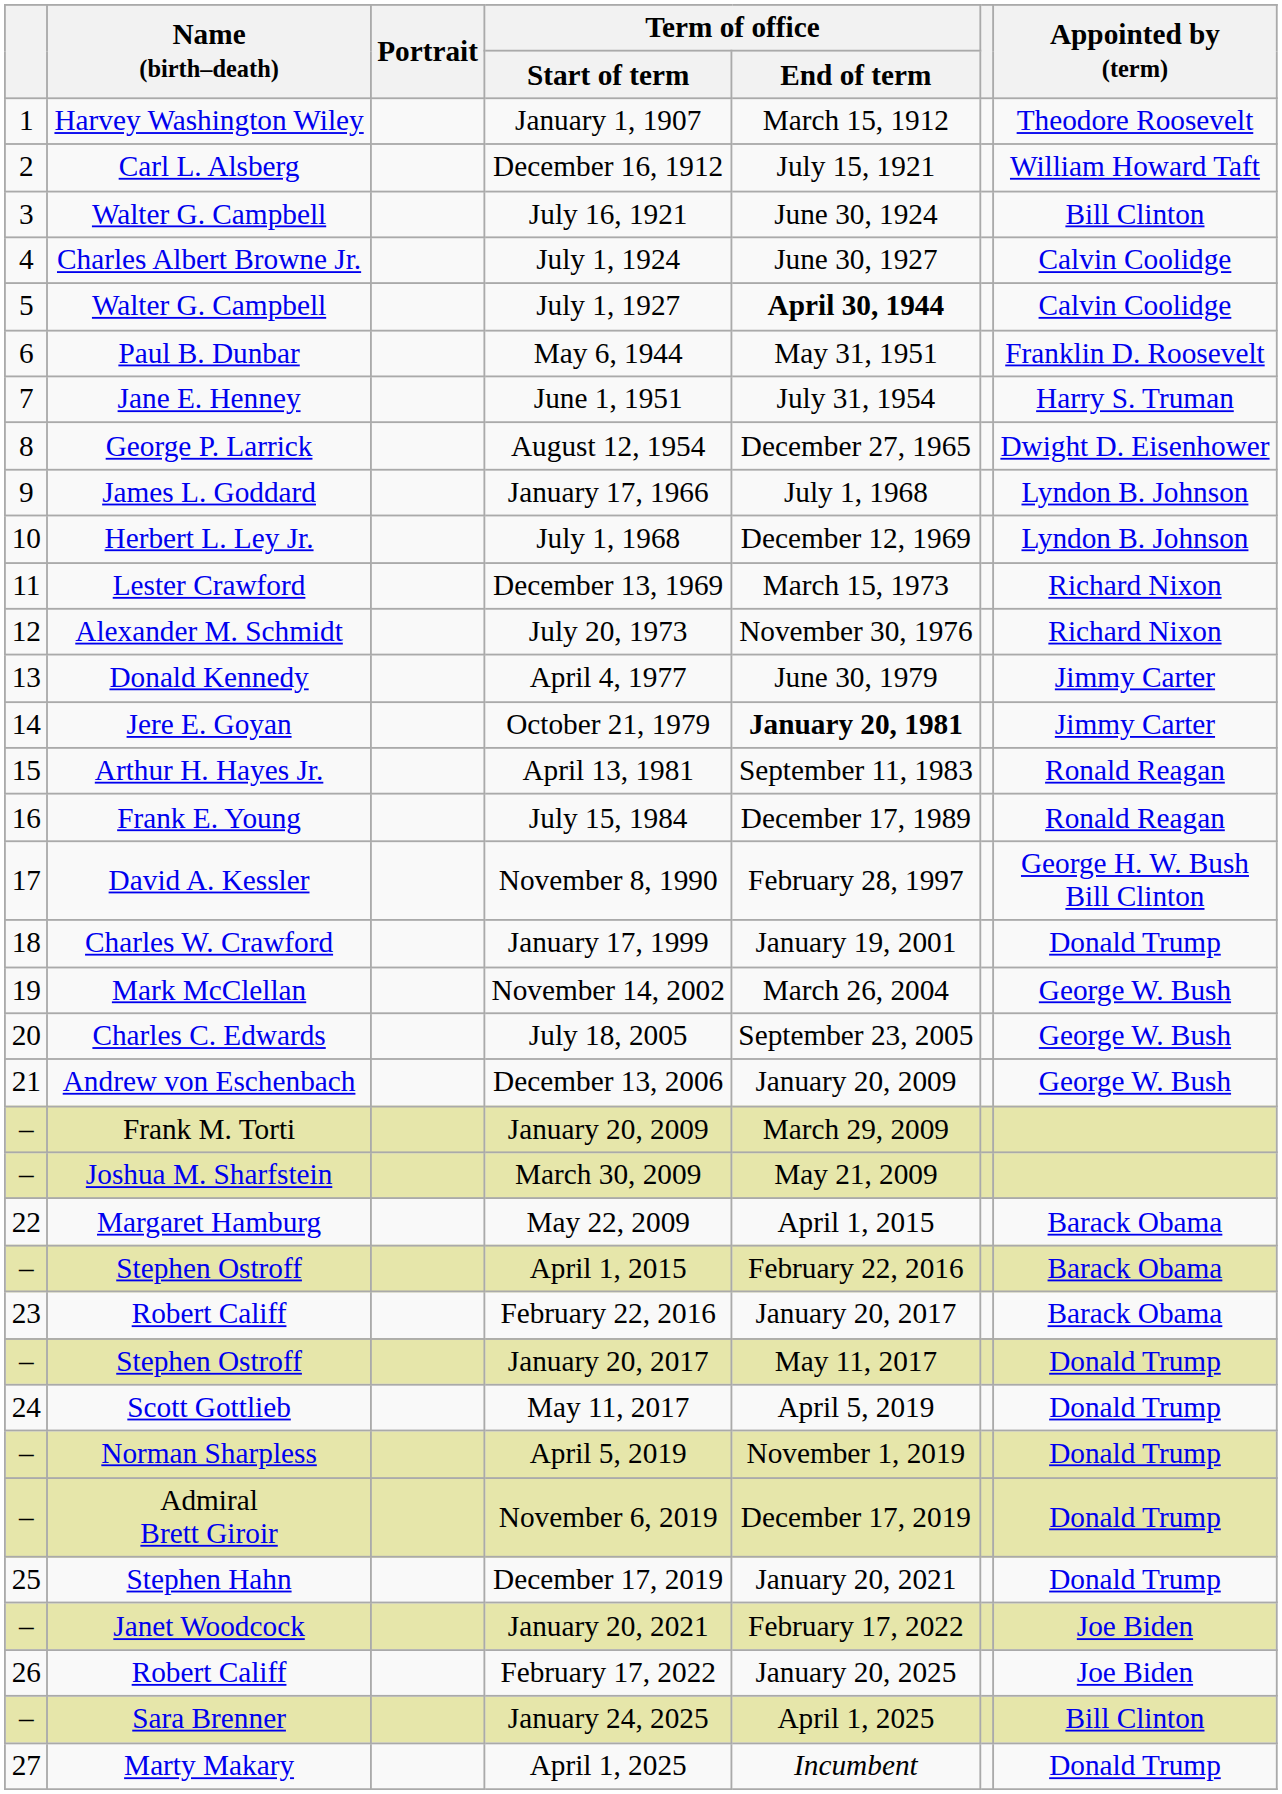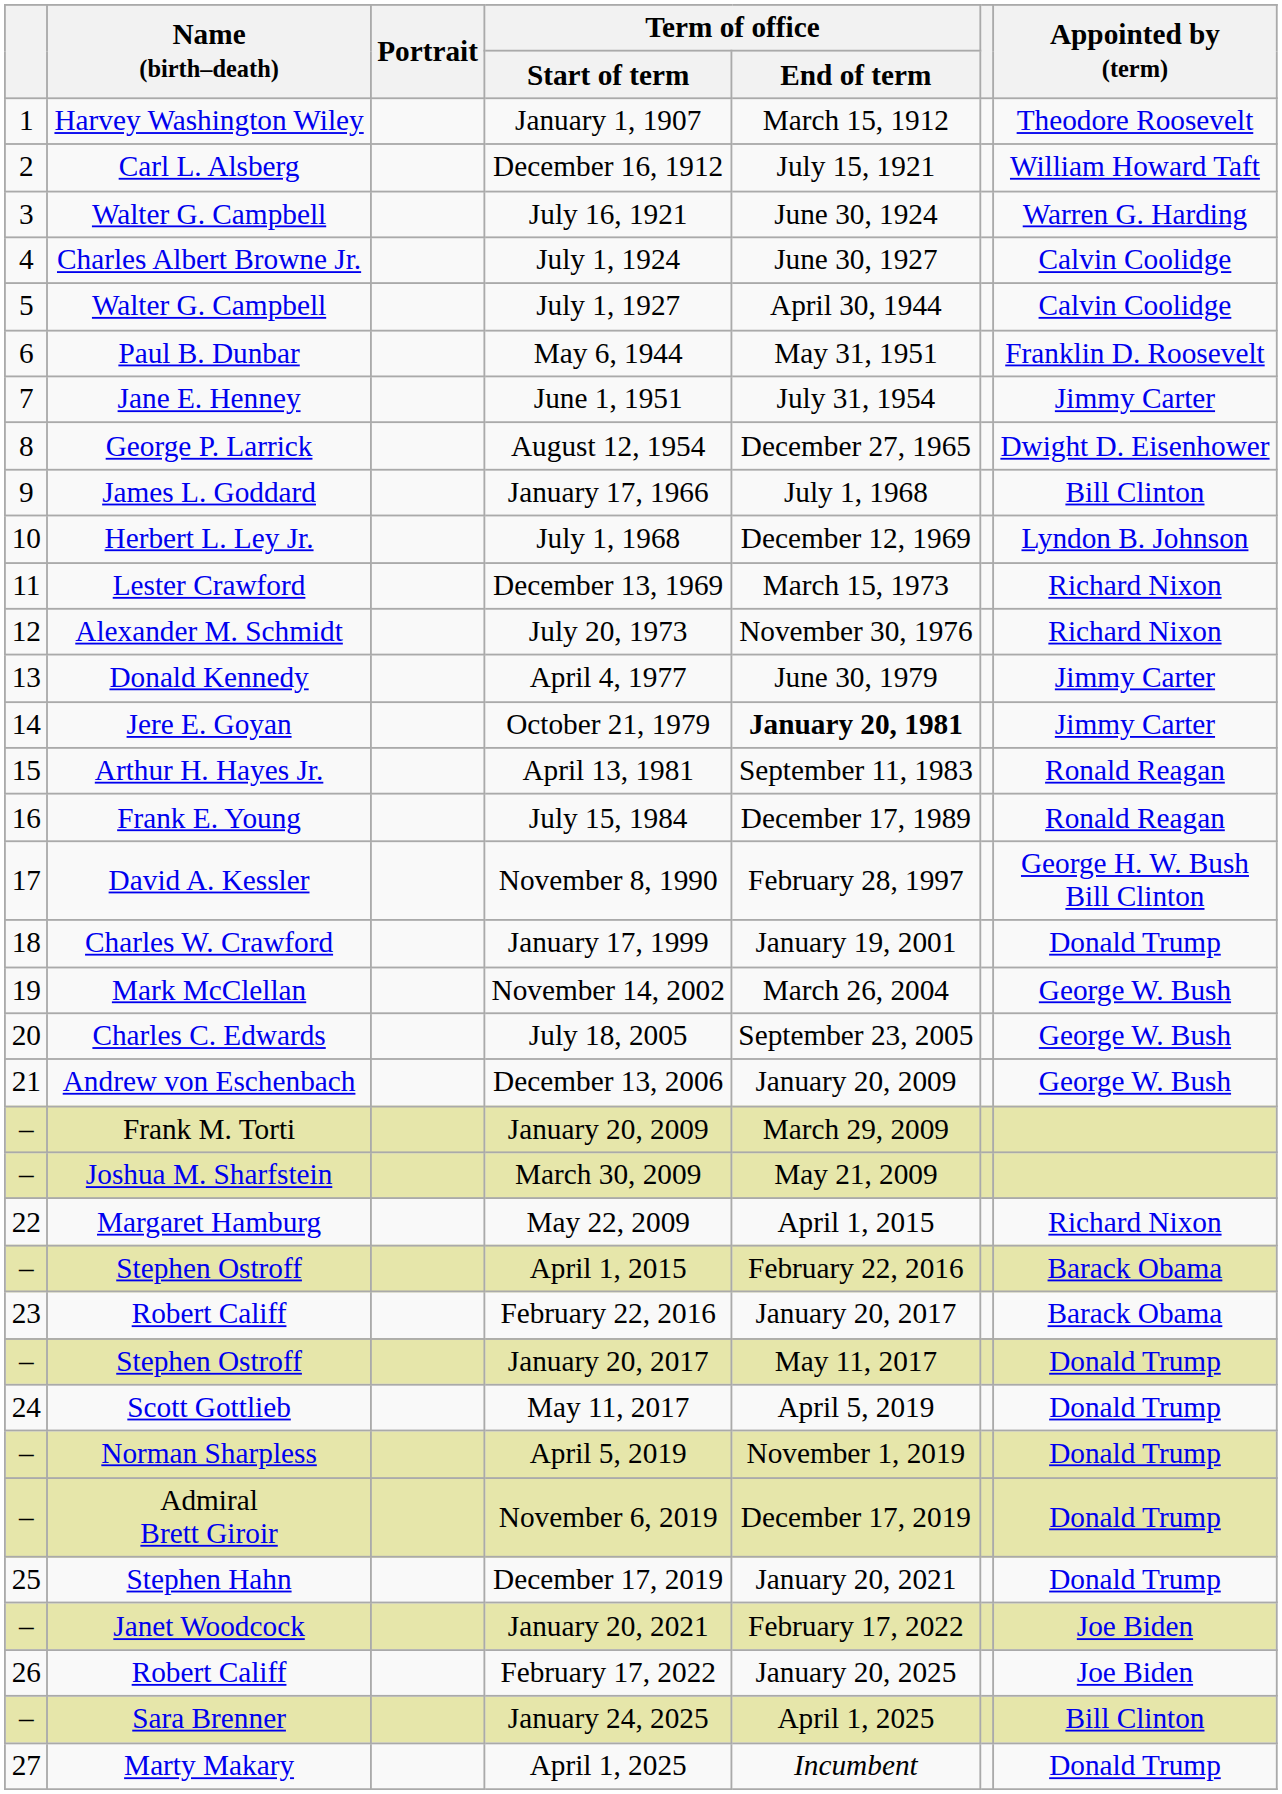 <table class="wikitable" style="text-align:center">
 <tr>
 <th rowspan="2"></th>
 <th rowspan="2">Name<br><small>(birth–death)</small></th>
 <th rowspan="2">Portrait</th>
 <th colspan="2">Term of office</th>
 <th rowspan="2"></th>
 <th rowspan="2">Appointed by<br><small>(term)</small></th>
 </tr>
 <tr>
 <th>Start of term</th>
 <th>End of term</th>
 </tr>
 <tr>
 <td>1</td>
 <td><a href='#'>Harvey Washington Wiley</a></td>
 <td></td>
 <td>January 1, 1907</td>
 <td>March 15, 1912</td>
 <td></td>
 <td><a href='#'>Theodore Roosevelt</a></td>
 </tr>
 <tr>
 <td>2</td>
 <td><a href='#'>Carl L. Alsberg</a></td>
 <td></td>
 <td>December 16, 1912</td>
 <td>July 15, 1921</td>
 <td></td>
 <td><a href='#'>William Howard Taft</a></td>
 </tr>
 <tr>
 <td>3</td>
 <td><a href='#'>Walter G. Campbell</a></td>
 <td></td>
 <td>July 16, 1921</td>
 <td>June 30, 1924</td>
 <td></td>
-<td><a href='#'>Bill Clinton</a></td>
+<td><a href='#'>Warren G. Harding</a></td>
 </tr>
 <tr>
 <td>4</td>
 <td><a href='#'>Charles Albert Browne Jr.</a></td>
 <td></td>
 <td>July 1, 1924</td>
 <td>June 30, 1927</td>
 <td></td>
 <td><a href='#'>Calvin Coolidge</a></td>
 </tr>
 <tr>
 <td>5</td>
 <td><a href='#'>Walter G. Campbell</a></td>
 <td></td>
 <td>July 1, 1927</td>
-<td><strong>April 30, 1944</strong></td>
+<td>April 30, 1944</td>
 <td></td>
 <td><a href='#'>Calvin Coolidge</a></td>
 </tr>
 <tr>
 <td>6</td>
 <td><a href='#'>Paul B. Dunbar</a></td>
 <td></td>
 <td>May 6, 1944</td>
 <td>May 31, 1951</td>
 <td></td>
 <td><a href='#'>Franklin D. Roosevelt</a></td>
 </tr>
 <tr>
 <td>7</td>
 <td><a href='#'>Jane E. Henney</a></td>
 <td></td>
 <td>June 1, 1951</td>
 <td>July 31, 1954</td>
 <td></td>
-<td><a href='#'>Harry S. Truman</a></td>
+<td><a href='#'>Jimmy Carter</a></td>
 </tr>
 <tr>
 <td>8</td>
 <td><a href='#'>George P. Larrick</a></td>
 <td></td>
 <td>August 12, 1954</td>
 <td>December 27, 1965</td>
 <td></td>
 <td><a href='#'>Dwight D. Eisenhower</a></td>
 </tr>
 <tr>
 <td>9</td>
 <td><a href='#'>James L. Goddard</a></td>
 <td></td>
 <td>January 17, 1966</td>
 <td>July 1, 1968</td>
 <td></td>
-<td><a href='#'>Lyndon B. Johnson</a></td>
+<td><a href='#'>Bill Clinton</a></td>
 </tr>
 <tr>
 <td>10</td>
 <td><a href='#'>Herbert L. Ley Jr.</a></td>
 <td></td>
 <td>July 1, 1968</td>
 <td>December 12, 1969</td>
 <td></td>
 <td><a href='#'>Lyndon B. Johnson</a></td>
 </tr>
 <tr>
 <td>11</td>
 <td><a href='#'>Lester Crawford</a></td>
 <td></td>
 <td>December 13, 1969</td>
 <td>March 15, 1973</td>
 <td></td>
 <td><a href='#'>Richard Nixon</a></td>
 </tr>
 <tr>
 <td>12</td>
 <td><a href='#'>Alexander M. Schmidt</a></td>
 <td></td>
 <td>July 20, 1973</td>
 <td>November 30, 1976</td>
 <td></td>
 <td><a href='#'>Richard Nixon</a></td>
 </tr>
 <tr>
 <td>13</td>
 <td><a href='#'>Donald Kennedy</a></td>
 <td></td>
 <td>April 4, 1977</td>
 <td>June 30, 1979</td>
 <td></td>
 <td><a href='#'>Jimmy Carter</a></td>
 </tr>
 <tr>
 <td>14</td>
 <td><a href='#'>Jere E. Goyan</a></td>
 <td></td>
 <td>October 21, 1979</td>
 <td><strong>January 20, 1981</strong></td>
 <td></td>
 <td><a href='#'>Jimmy Carter</a></td>
 </tr>
 <tr>
 <td>15</td>
 <td><a href='#'>Arthur H. Hayes Jr.</a></td>
 <td></td>
 <td>April 13, 1981</td>
 <td>September 11, 1983</td>
 <td></td>
 <td><a href='#'>Ronald Reagan</a></td>
 </tr>
 <tr>
 <td>16</td>
 <td><a href='#'>Frank E. Young</a></td>
 <td></td>
 <td>July 15, 1984</td>
 <td>December 17, 1989</td>
 <td></td>
 <td><a href='#'>Ronald Reagan</a></td>
 </tr>
 <tr>
 <td>17</td>
 <td><a href='#'>David A. Kessler</a></td>
 <td></td>
 <td>November 8, 1990</td>
 <td>February 28, 1997</td>
 <td></td>
 <td><a href='#'>George H. W. Bush</a><br><a href='#'>Bill Clinton</a></td>
 </tr>
 <tr>
 <td>18</td>
 <td><a href='#'>Charles W. Crawford</a></td>
 <td></td>
 <td>January 17, 1999</td>
 <td>January 19, 2001</td>
 <td></td>
 <td><a href='#'>Donald Trump</a></td>
 </tr>
 <tr>
 <td>19</td>
 <td><a href='#'>Mark McClellan</a></td>
 <td></td>
 <td>November 14, 2002</td>
 <td>March 26, 2004</td>
 <td></td>
 <td><a href='#'>George W. Bush</a></td>
 </tr>
 <tr>
 <td>20</td>
 <td><a href='#'>Charles C. Edwards</a></td>
 <td></td>
 <td>July 18, 2005</td>
 <td>September 23, 2005</td>
 <td></td>
 <td><a href='#'>George W. Bush</a></td>
 </tr>
 <tr>
 <td>21</td>
 <td><a href='#'>Andrew von Eschenbach</a></td>
 <td></td>
 <td>December 13, 2006</td>
 <td>January 20, 2009</td>
 <td></td>
 <td><a href='#'>George W. Bush</a></td>
 </tr>
 <tr style="background:#E6E6AA">
 <td>–</td>
 <td>Frank M. Torti</td>
 <td></td>
 <td>January 20, 2009</td>
 <td>March 29, 2009</td>
 <td></td>
 <td></td>
 </tr>
 <tr style="background:#E6E6AA">
 <td>–</td>
 <td><a href='#'>Joshua M. Sharfstein</a></td>
 <td></td>
 <td>March 30, 2009</td>
 <td>May 21, 2009</td>
 <td></td>
 <td></td>
 </tr>
 <tr>
 <td>22</td>
 <td><a href='#'>Margaret Hamburg</a></td>
 <td></td>
 <td>May 22, 2009</td>
 <td>April 1, 2015</td>
 <td></td>
-<td><a href='#'>Barack Obama</a></td>
+<td><a href='#'>Richard Nixon</a></td>
 </tr>
 <tr style="background:#E6E6AA">
 <td>–</td>
 <td><a href='#'>Stephen Ostroff</a></td>
 <td></td>
 <td>April 1, 2015</td>
 <td>February 22, 2016</td>
 <td></td>
 <td><a href='#'>Barack Obama</a></td>
 </tr>
 <tr>
 <td>23</td>
 <td><a href='#'>Robert Califf</a></td>
 <td></td>
 <td>February 22, 2016</td>
 <td>January 20, 2017</td>
 <td></td>
 <td><a href='#'>Barack Obama</a></td>
 </tr>
 <tr style="background:#E6E6AA">
 <td>–</td>
 <td><a href='#'>Stephen Ostroff</a></td>
 <td></td>
 <td>January 20, 2017</td>
 <td>May 11, 2017</td>
 <td></td>
 <td><a href='#'>Donald Trump</a></td>
 </tr>
 <tr>
 <td>24</td>
 <td><a href='#'>Scott Gottlieb</a></td>
 <td></td>
 <td>May 11, 2017</td>
 <td>April 5, 2019</td>
 <td></td>
 <td><a href='#'>Donald Trump</a></td>
 </tr>
 <tr style="background:#E6E6AA">
 <td>–</td>
 <td><a href='#'>Norman Sharpless</a></td>
 <td></td>
 <td>April 5, 2019</td>
 <td>November 1, 2019</td>
 <td></td>
 <td><a href='#'>Donald Trump</a></td>
 </tr>
 <tr style="background:#E6E6AA">
 <td>–</td>
 <td>Admiral<br><a href='#'>Brett Giroir</a></td>
 <td></td>
 <td>November 6, 2019</td>
 <td>December 17, 2019</td>
 <td></td>
 <td><a href='#'>Donald Trump</a></td>
 </tr>
 <tr>
 <td>25</td>
 <td><a href='#'>Stephen Hahn</a></td>
 <td></td>
 <td>December 17, 2019</td>
 <td>January 20, 2021</td>
 <td></td>
 <td><a href='#'>Donald Trump</a></td>
 </tr>
 <tr style="background:#E6E6AA">
 <td>–</td>
 <td><a href='#'>Janet Woodcock</a></td>
 <td></td>
 <td>January 20, 2021</td>
 <td>February 17, 2022</td>
 <td></td>
 <td><a href='#'>Joe Biden</a></td>
 </tr>
 <tr>
 <td>26</td>
 <td><a href='#'>Robert Califf</a></td>
 <td></td>
 <td>February 17, 2022</td>
 <td>January 20, 2025</td>
 <td></td>
 <td><a href='#'>Joe Biden</a></td>
 </tr>
 <tr style="background:#E6E6AA">
 <td>–</td>
 <td><a href='#'>Sara Brenner</a></td>
 <td></td>
 <td>January 24, 2025</td>
 <td>April 1, 2025</td>
 <td></td>
 <td><a href='#'>Bill Clinton</a></td>
 </tr>
 <tr>
 <td>27</td>
 <td><a href='#'>Marty Makary</a></td>
 <td></td>
 <td>April 1, 2025</td>
 <td><em>Incumbent</em></td>
 <td></td>
 <td><a href='#'>Donald Trump</a></td>
 </tr>
 </table>
